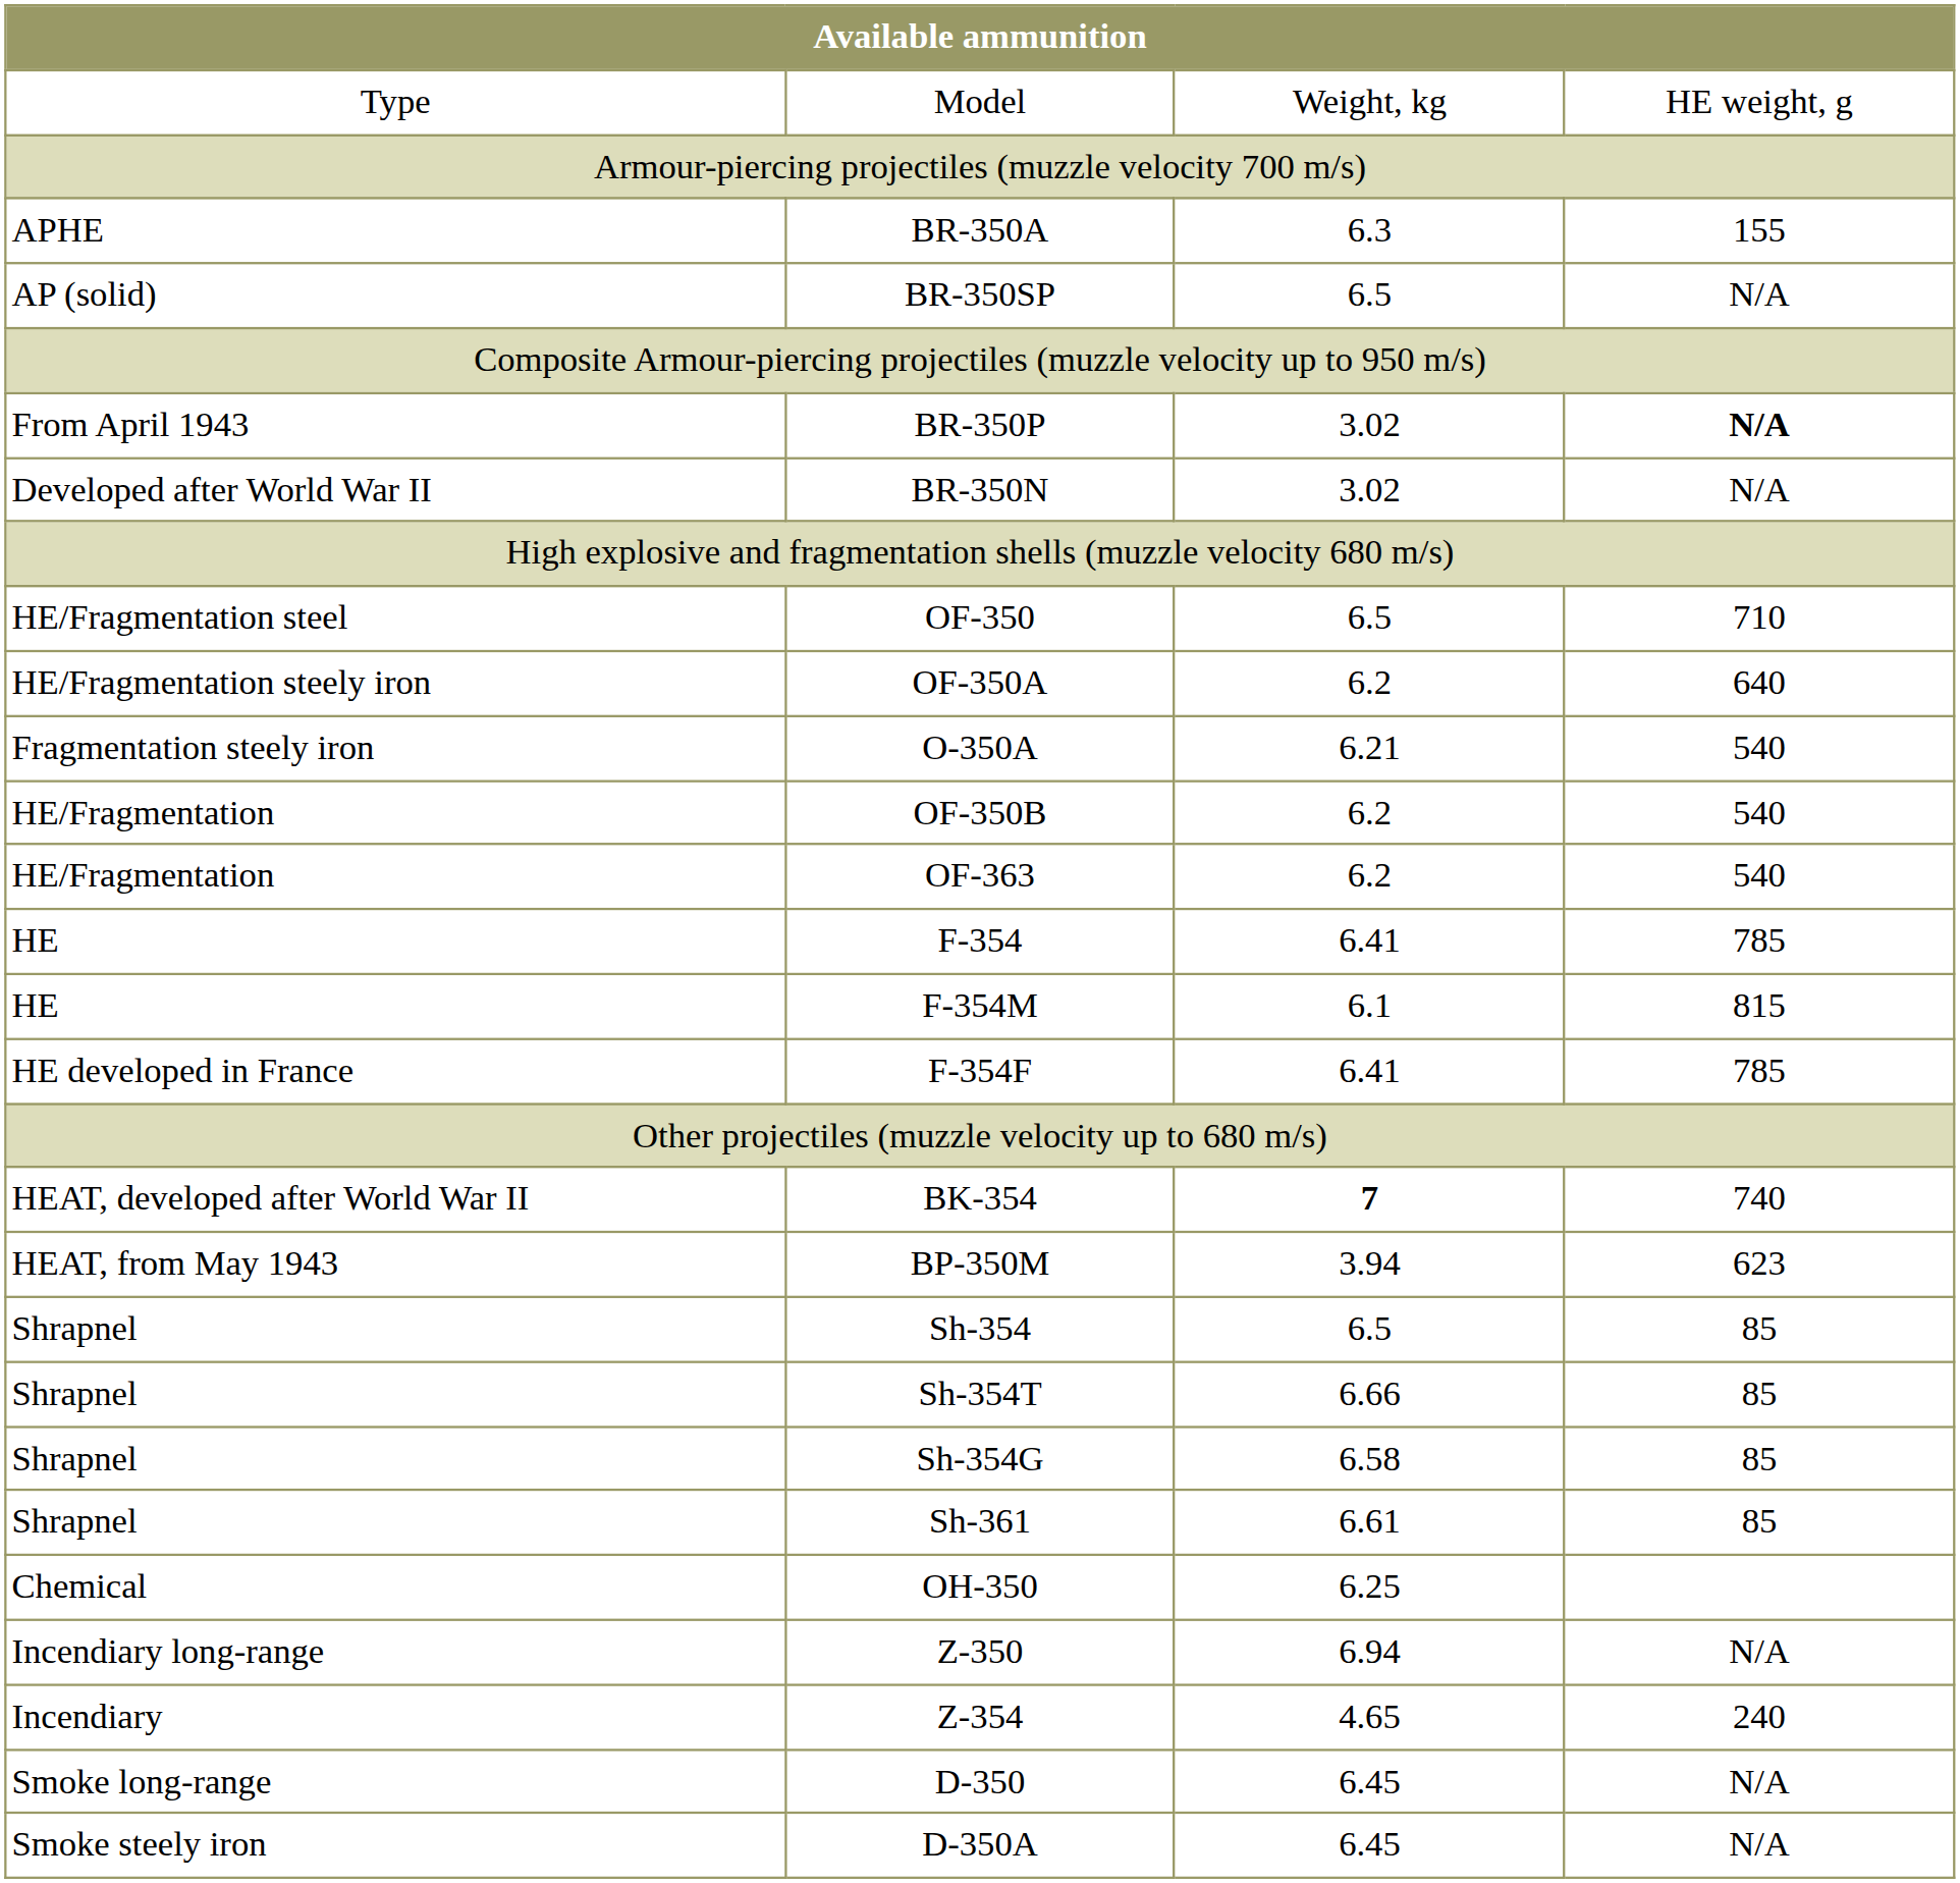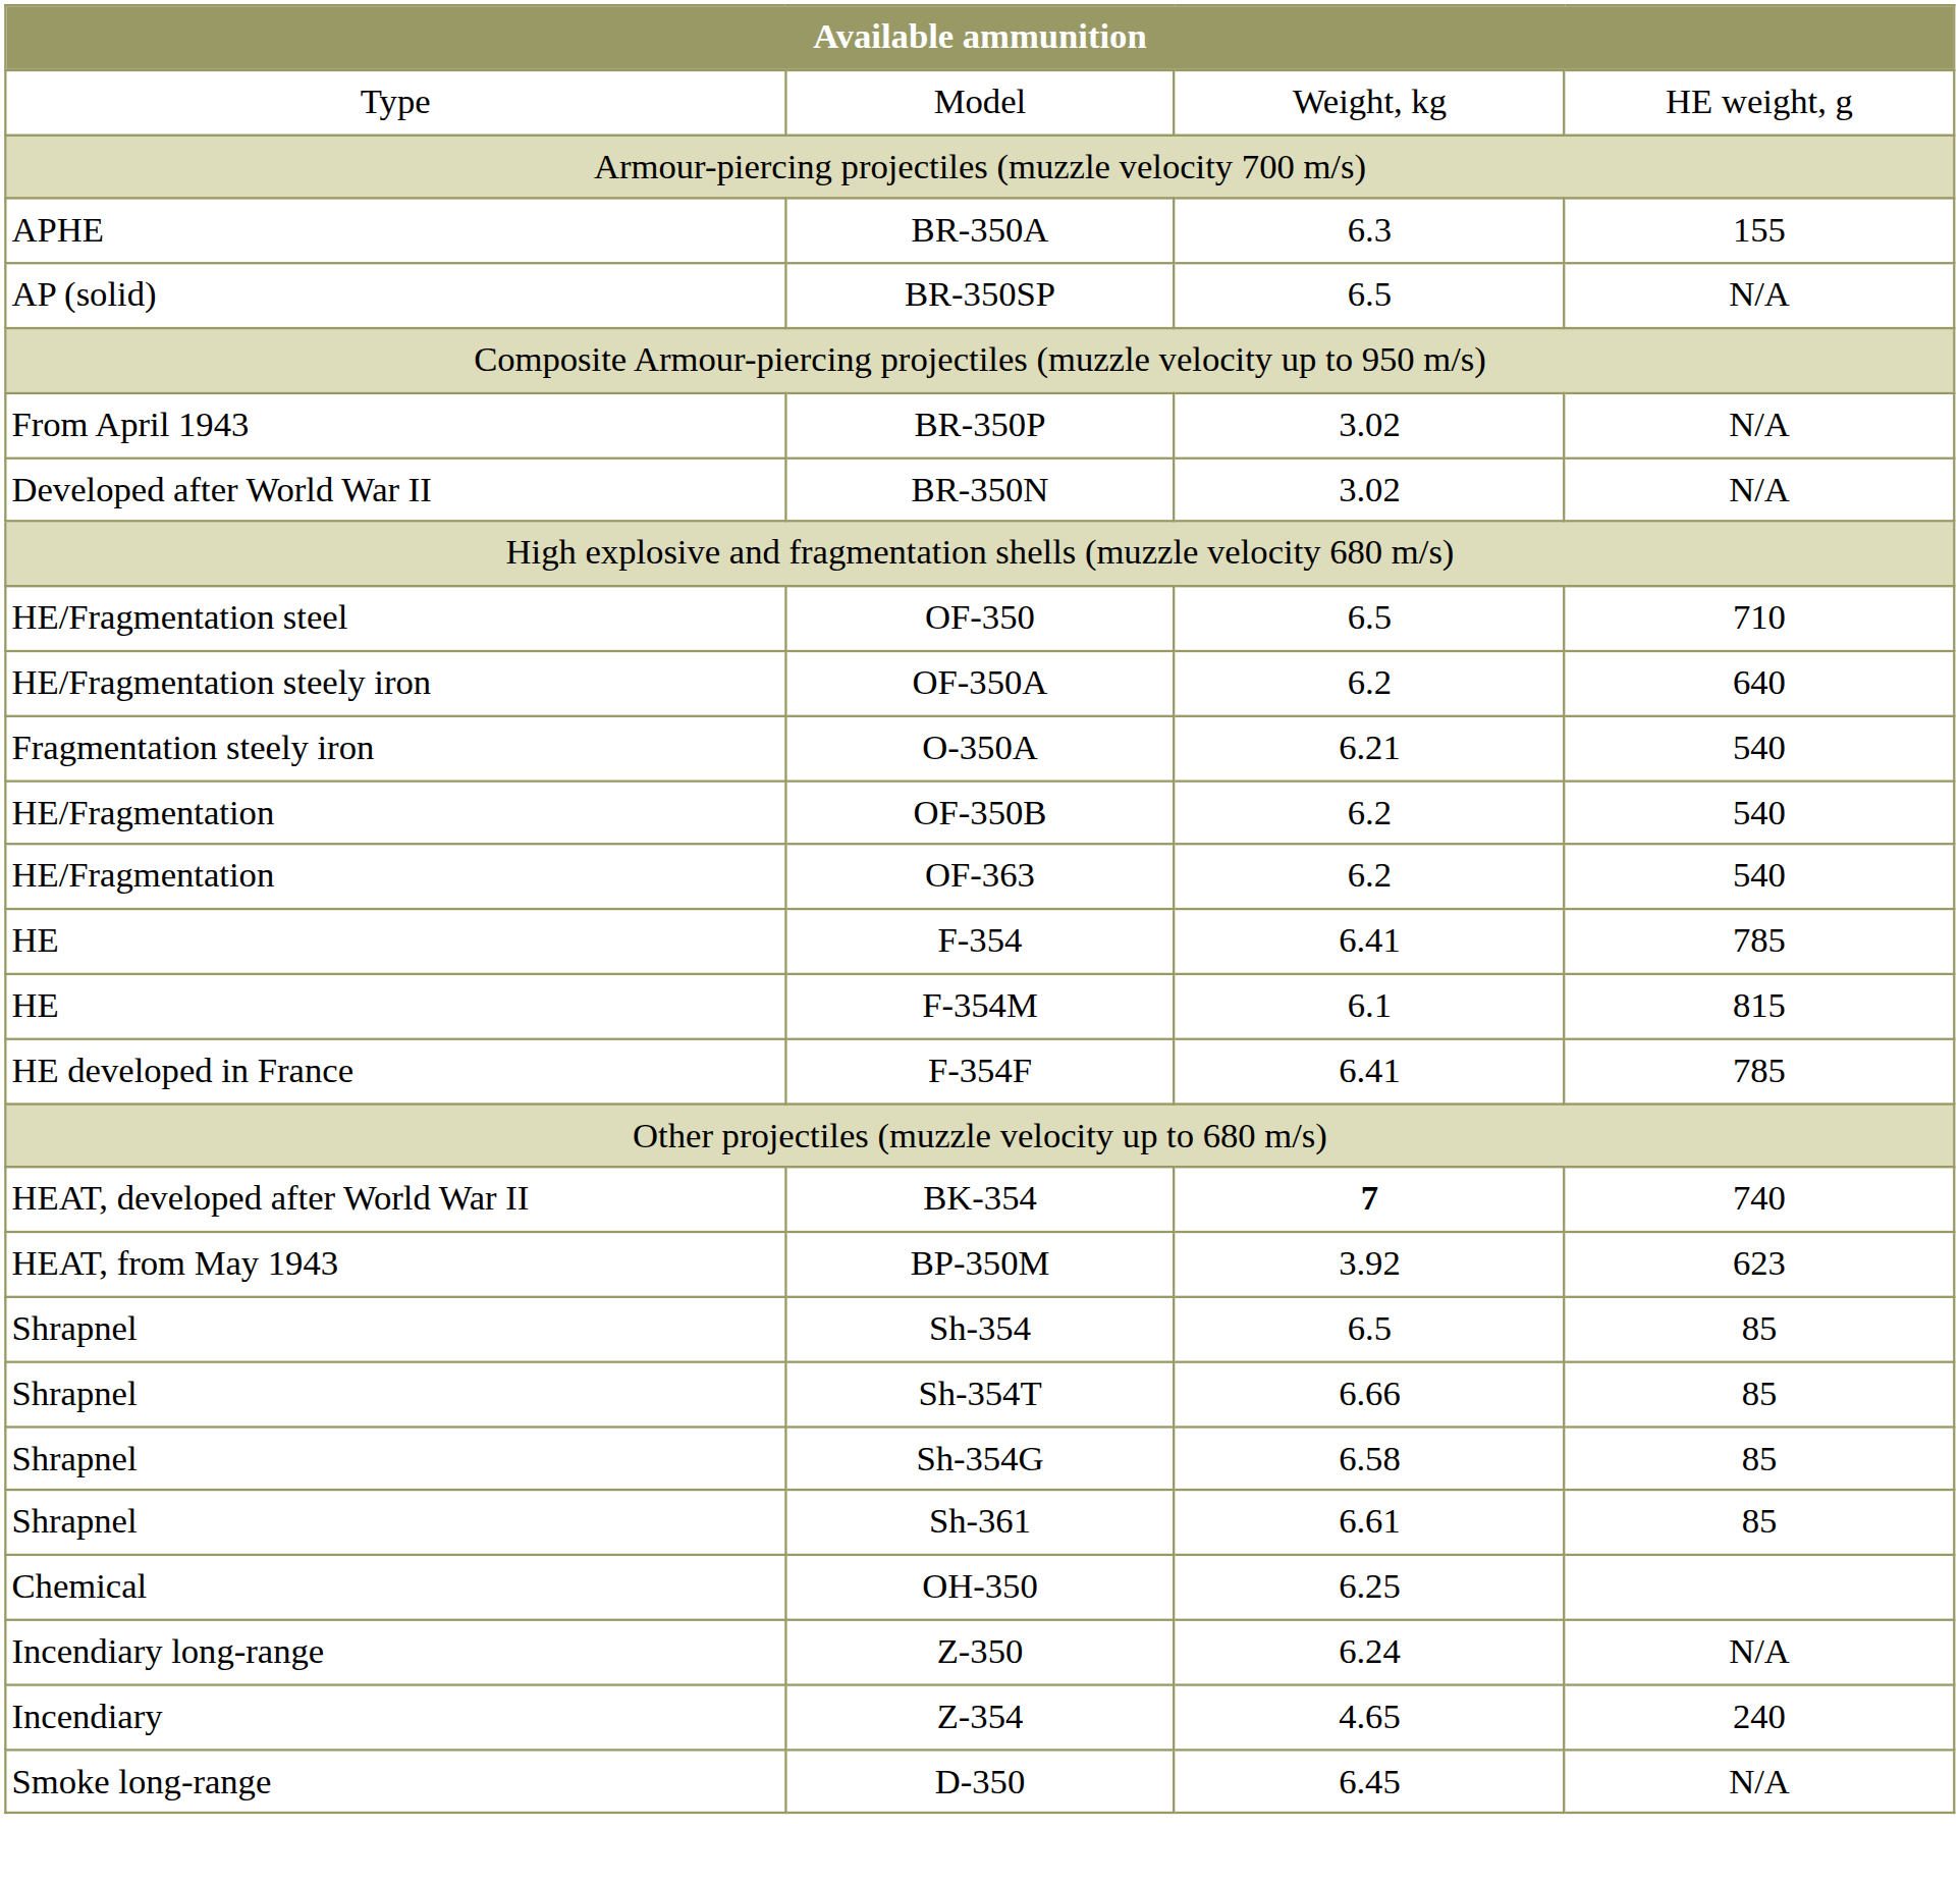 <table border=0 cellspacing=0 cellpadding=2 style="margin:0 0 .5em 1em; width:95%; background:#fff; border-collapse:collapse; border:1px solid #996; line-height:1.5; font-size:95%">
 <tr style="vertical-align:top; text-align:center; border:1px solid #996; background-color:#996; color:#fff">
 <td colspan="4"><strong>Available ammunition</strong></td>
 </tr>
 <tr style="vertical-align:top; text-align:center; border:1px solid #996;">
 <td width="40%"  style="border:1px solid #996">Type</td>
 <td width="20%"  style="border:1px solid #996">Model</td>
 <td width="20%"  style="border:1px solid #996">Weight, kg</td>
 <td width="20%"  style="border:1px solid #996">HE weight, g</td>
 </tr>
 <tr style="vertical-align:top; text-align:center; border:1px solid #996; background-color:#ddb;">
 <td colspan="4">Armour-piercing projectiles (muzzle velocity 700 m/s)</td>
 </tr>
 <tr style="vertical-align:top; text-align:center;">
 <td style="border:1px solid #996; text-align:left">APHE</td>
 <td style="border:1px solid #996">BR-350A</td>
 <td style="border:1px solid #996">6.3</td>
 <td style="border:1px solid #996">155</td>
 </tr>
 <tr style="vertical-align:top; text-align:center;">
 <td style="border:1px solid #996; text-align:left">AP (solid)</td>
 <td style="border:1px solid #996">BR-350SP</td>
 <td style="border:1px solid #996">6.5</td>
 <td style="border:1px solid #996">N/A</td>
 </tr>
 <tr style="vertical-align:top; text-align:center; border:1px solid #996; background-color:#ddb;">
 <td colspan="4">Composite Armour-piercing projectiles (muzzle velocity up to 950 m/s)</td>
 </tr>
 <tr style="vertical-align:top; text-align:center;">
 <td style="border:1px solid #996; text-align:left">From April 1943</td>
 <td style="border:1px solid #996">BR-350P</td>
 <td style="border:1px solid #996">3.02</td>
-<td style="border:1px solid #996"><strong>N/A</strong></td>
+<td style="border:1px solid #996">N/A</td>
 </tr>
 <tr style="vertical-align:top; text-align:center;">
 <td style="border:1px solid #996; text-align:left">Developed after World War II</td>
 <td style="border:1px solid #996">BR-350N</td>
 <td style="border:1px solid #996">3.02</td>
 <td style="border:1px solid #996">N/A</td>
 </tr>
 <tr style="vertical-align:top; text-align:center; border:1px solid #996; background-color:#ddb;">
 <td colspan="4">High explosive and fragmentation shells (muzzle velocity 680 m/s)</td>
 </tr>
 <tr style="vertical-align:top; text-align:center;">
 <td style="border:1px solid #996; text-align:left">HE/Fragmentation steel</td>
 <td style="border:1px solid #996">OF-350</td>
 <td style="border:1px solid #996">6.5</td>
 <td style="border:1px solid #996">710</td>
 </tr>
 <tr style="vertical-align:top; text-align:center;">
 <td style="border:1px solid #996; text-align:left">HE/Fragmentation steely iron</td>
 <td style="border:1px solid #996">OF-350A</td>
 <td style="border:1px solid #996">6.2</td>
 <td style="border:1px solid #996">640</td>
 </tr>
 <tr style="vertical-align:top; text-align:center;">
 <td style="border:1px solid #996; text-align:left">Fragmentation steely iron</td>
 <td style="border:1px solid #996">O-350A</td>
 <td style="border:1px solid #996">6.21</td>
 <td style="border:1px solid #996">540</td>
 </tr>
 <tr style="vertical-align:top; text-align:center;">
 <td style="border:1px solid #996; text-align:left">HE/Fragmentation</td>
 <td style="border:1px solid #996">OF-350B</td>
 <td style="border:1px solid #996">6.2</td>
 <td style="border:1px solid #996">540</td>
 </tr>
 <tr style="vertical-align:top; text-align:center;">
 <td style="border:1px solid #996; text-align:left">HE/Fragmentation</td>
 <td style="border:1px solid #996">OF-363</td>
 <td style="border:1px solid #996">6.2</td>
 <td style="border:1px solid #996">540</td>
 </tr>
 <tr style="vertical-align:top; text-align:center;">
 <td style="border:1px solid #996; text-align:left">HE</td>
 <td style="border:1px solid #996">F-354</td>
 <td style="border:1px solid #996">6.41</td>
 <td style="border:1px solid #996">785</td>
 </tr>
 <tr style="vertical-align:top; text-align:center;">
 <td style="border:1px solid #996; text-align:left">HE</td>
 <td style="border:1px solid #996">F-354M</td>
 <td style="border:1px solid #996">6.1</td>
 <td style="border:1px solid #996">815</td>
 </tr>
 <tr style="vertical-align:top; text-align:center;">
 <td style="border:1px solid #996; text-align:left">HE developed in France</td>
 <td style="border:1px solid #996">F-354F</td>
 <td style="border:1px solid #996">6.41</td>
 <td style="border:1px solid #996">785</td>
 </tr>
 <tr style="vertical-align:top; text-align:center; border:1px solid #996; background-color:#ddb;">
 <td colspan="4">Other projectiles (muzzle velocity up to 680 m/s)</td>
 </tr>
 <tr style="vertical-align:top; text-align:center;">
 <td style="border:1px solid #996; text-align:left">HEAT, developed after World War II</td>
 <td style="border:1px solid #996">BK-354</td>
 <td style="border:1px solid #996"><strong>7</strong></td>
 <td style="border:1px solid #996">740</td>
 </tr>
 <tr style="vertical-align:top; text-align:center;">
 <td style="border:1px solid #996; text-align:left">HEAT, from May 1943</td>
 <td style="border:1px solid #996">BP-350M</td>
-<td style="border:1px solid #996">3.94</td>
+<td style="border:1px solid #996">3.92</td>
 <td style="border:1px solid #996">623</td>
 </tr>
 <tr style="vertical-align:top; text-align:center;">
 <td style="border:1px solid #996; text-align:left">Shrapnel</td>
 <td style="border:1px solid #996">Sh-354</td>
 <td style="border:1px solid #996">6.5</td>
 <td style="border:1px solid #996">85</td>
 </tr>
 <tr style="vertical-align:top; text-align:center;">
 <td style="border:1px solid #996; text-align:left">Shrapnel</td>
 <td style="border:1px solid #996">Sh-354T</td>
 <td style="border:1px solid #996">6.66</td>
 <td style="border:1px solid #996">85</td>
 </tr>
 <tr style="vertical-align:top; text-align:center;">
 <td style="border:1px solid #996; text-align:left">Shrapnel</td>
 <td style="border:1px solid #996">Sh-354G</td>
 <td style="border:1px solid #996">6.58</td>
 <td style="border:1px solid #996">85</td>
 </tr>
 <tr style="vertical-align:top; text-align:center;">
 <td style="border:1px solid #996; text-align:left">Shrapnel</td>
 <td style="border:1px solid #996">Sh-361</td>
 <td style="border:1px solid #996">6.61</td>
 <td style="border:1px solid #996">85</td>
 </tr>
 <tr style="vertical-align:top; text-align:center;">
 <td style="border:1px solid #996; text-align:left">Chemical</td>
 <td style="border:1px solid #996">OH-350</td>
 <td style="border:1px solid #996">6.25</td>
 <td style="border:1px solid #996"></td>
 </tr>
 <tr style="vertical-align:top; text-align:center;">
 <td style="border:1px solid #996; text-align:left">Incendiary long-range</td>
 <td style="border:1px solid #996">Z-350</td>
-<td style="border:1px solid #996">6.94</td>
+<td style="border:1px solid #996">6.24</td>
 <td style="border:1px solid #996">N/A</td>
 </tr>
 <tr style="vertical-align:top; text-align:center;">
 <td style="border:1px solid #996; text-align:left">Incendiary</td>
 <td style="border:1px solid #996">Z-354</td>
 <td style="border:1px solid #996">4.65</td>
 <td style="border:1px solid #996">240</td>
 </tr>
 <tr style="vertical-align:top; text-align:center;">
 <td style="border:1px solid #996; text-align:left">Smoke long-range</td>
 <td style="border:1px solid #996">D-350</td>
 <td style="border:1px solid #996">6.45</td>
 <td style="border:1px solid #996">N/A</td>
 </tr>
-<tr style="vertical-align:top; text-align:center;">
-<td style="border:1px solid #996; text-align:left">Smoke steely iron</td>
-<td style="border:1px solid #996">D-350A</td>
-<td style="border:1px solid #996">6.45</td>
-<td style="border:1px solid #996">N/A</td>
-</tr>
 </table>
